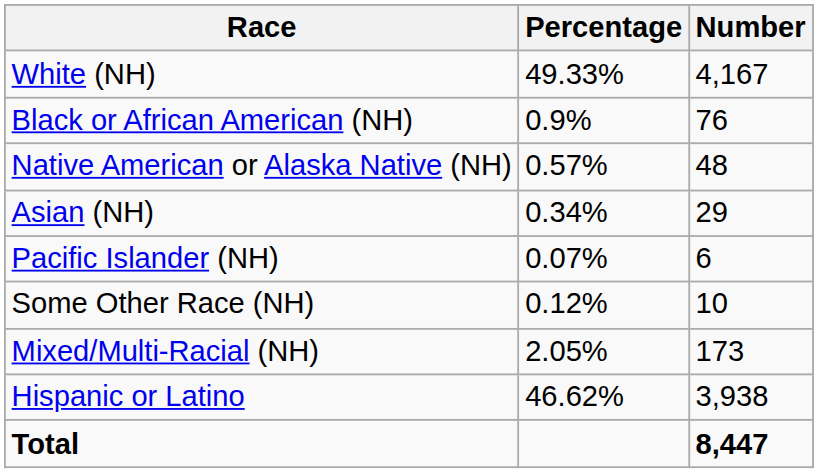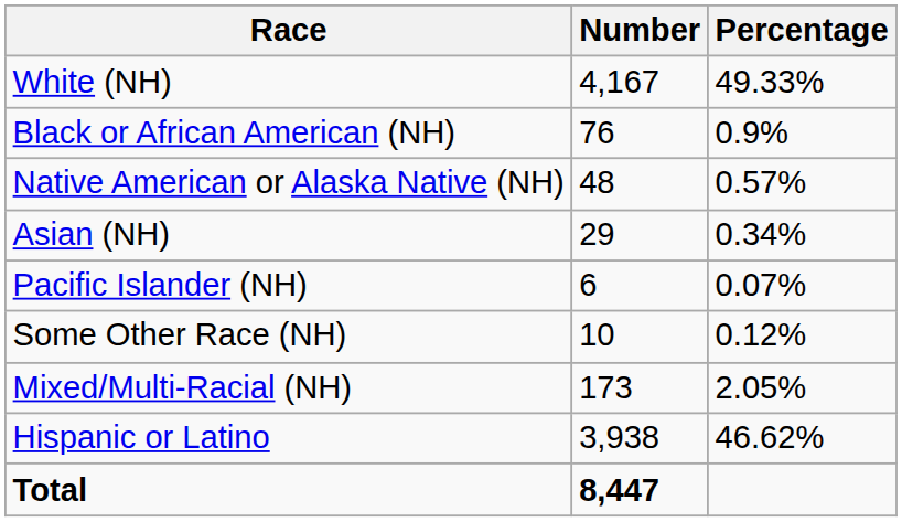 <table class="wikitable">
 <tr>
 <th>Race</th>
+<th>Number</th>
 <th>Percentage</th>
-<th>Number</th>
 </tr>
 <tr>
 <td><a href='#'>White</a> (NH)</td>
+<td>4,167</td>
 <td>49.33%</td>
-<td>4,167</td>
 </tr>
 <tr>
 <td><a href='#'>Black or African American</a> (NH)</td>
+<td>76</td>
 <td>0.9%</td>
-<td>76</td>
 </tr>
 <tr>
 <td><a href='#'>Native American</a> or <a href='#'>Alaska Native</a> (NH)</td>
+<td>48</td>
 <td>0.57%</td>
-<td>48</td>
 </tr>
 <tr>
 <td><a href='#'>Asian</a> (NH)</td>
+<td>29</td>
 <td>0.34%</td>
-<td>29</td>
 </tr>
 <tr>
 <td><a href='#'>Pacific Islander</a> (NH)</td>
+<td>6</td>
 <td>0.07%</td>
-<td>6</td>
 </tr>
 <tr>
 <td>Some Other Race (NH)</td>
+<td>10</td>
 <td>0.12%</td>
-<td>10</td>
 </tr>
 <tr>
 <td><a href='#'>Mixed/Multi-Racial</a> (NH)</td>
+<td>173</td>
 <td>2.05%</td>
-<td>173</td>
 </tr>
 <tr>
 <td><a href='#'>Hispanic or Latino</a></td>
+<td>3,938</td>
 <td>46.62%</td>
-<td>3,938</td>
 </tr>
 <tr>
 <td><strong>Total</strong></td>
+<td><strong>8,447</strong></td>
 <td></td>
-<td><strong>8,447</strong></td>
 </tr>
 </table>
